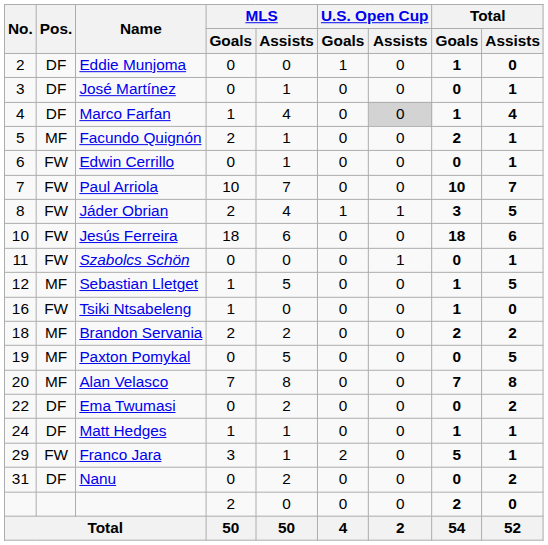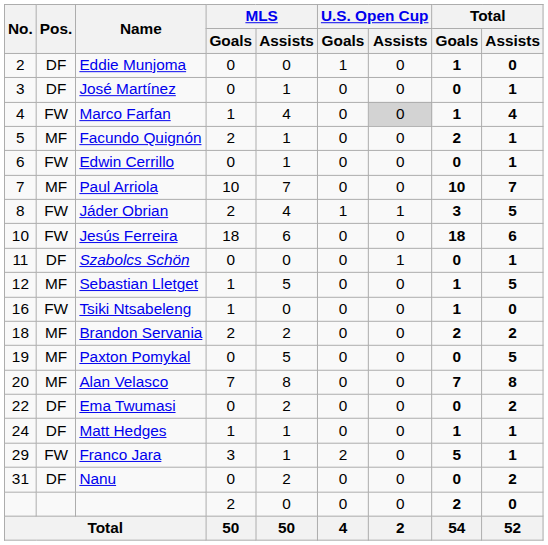 <table class="wikitable sortable" style="text-align: center;">
 <tr>
 <th rowspan="2">No.</th>
 <th rowspan="2">Pos.</th>
 <th rowspan="2">Name</th>
 <th colspan="2"><a href='#'>MLS</a></th>
 <th colspan="2"><a href='#'>U.S. Open Cup</a></th>
 <th colspan="2"><strong>Total</strong></th>
 </tr>
 <tr>
 <th>Goals</th>
 <th>Assists</th>
 <th>Goals</th>
 <th>Assists</th>
 <th>Goals</th>
 <th>Assists</th>
 </tr>
 <tr>
 <td>2</td>
 <td>DF</td>
 <td align=left> <a href='#'>Eddie Munjoma</a></td>
 <td>0</td>
 <td>0</td>
 <td>1</td>
 <td>0</td>
 <td><strong>1</strong></td>
 <td><strong>0</strong></td>
 </tr>
 <tr>
 <td>3</td>
 <td>DF</td>
 <td align=left> <a href='#'>José Martínez</a></td>
 <td>0</td>
 <td>1</td>
 <td>0</td>
 <td>0</td>
 <td><strong>0</strong></td>
 <td><strong>1</strong></td>
 </tr>
 <tr>
 <td>4</td>
-<td>DF</td>
+<td>FW</td>
 <td align=left> <a href='#'>Marco Farfan</a></td>
 <td>1</td>
 <td>4</td>
 <td>0</td>
 <td style="background: lightgrey;">0</td>
 <td><strong>1</strong></td>
 <td><strong>4</strong></td>
 </tr>
 <tr>
 <td>5</td>
 <td>MF</td>
 <td align=left> <a href='#'>Facundo Quignón</a></td>
 <td>2</td>
 <td>1</td>
 <td>0</td>
 <td>0</td>
 <td><strong>2</strong></td>
 <td><strong>1</strong></td>
 </tr>
 <tr>
 <td>6</td>
 <td>FW</td>
 <td align=left> <a href='#'>Edwin Cerrillo</a></td>
 <td>0</td>
 <td>1</td>
 <td>0</td>
 <td>0</td>
 <td><strong>0</strong></td>
 <td><strong>1</strong></td>
 </tr>
 <tr>
 <td>7</td>
-<td>FW</td>
+<td>MF</td>
 <td align=left> <a href='#'>Paul Arriola</a></td>
 <td>10</td>
 <td>7</td>
 <td>0</td>
 <td>0</td>
 <td><strong>10</strong></td>
 <td><strong>7</strong></td>
 </tr>
 <tr>
 <td>8</td>
 <td>FW</td>
 <td align=left> <a href='#'>Jáder Obrian</a></td>
 <td>2</td>
 <td>4</td>
 <td>1</td>
 <td>1</td>
 <td><strong>3</strong></td>
 <td><strong>5</strong></td>
 </tr>
 <tr>
 <td>10</td>
 <td>FW</td>
 <td align=left> <a href='#'>Jesús Ferreira</a></td>
 <td>18</td>
 <td>6</td>
 <td>0</td>
 <td>0</td>
 <td><strong>18</strong></td>
 <td><strong>6</strong></td>
 </tr>
 <tr>
 <td>11</td>
-<td>FW</td>
+<td>DF</td>
 <td align=left> <em><a href='#'>Szabolcs Schön</a></em></td>
 <td>0</td>
 <td>0</td>
 <td>0</td>
 <td>1</td>
 <td><strong>0</strong></td>
 <td><strong>1</strong></td>
 </tr>
 <tr>
 <td>12</td>
 <td>MF</td>
 <td align=left> <a href='#'>Sebastian Lletget</a></td>
 <td>1</td>
 <td>5</td>
 <td>0</td>
 <td>0</td>
 <td><strong>1</strong></td>
 <td><strong>5</strong></td>
 </tr>
 <tr>
 <td>16</td>
 <td>FW</td>
 <td align=left> <a href='#'>Tsiki Ntsabeleng</a></td>
 <td>1</td>
 <td>0</td>
 <td>0</td>
 <td>0</td>
 <td><strong>1</strong></td>
 <td><strong>0</strong></td>
 </tr>
 <tr>
 <td>18</td>
 <td>MF</td>
 <td align=left> <a href='#'>Brandon Servania</a></td>
 <td>2</td>
 <td>2</td>
 <td>0</td>
 <td>0</td>
 <td><strong>2</strong></td>
 <td><strong>2</strong></td>
 </tr>
 <tr>
 <td>19</td>
 <td>MF</td>
 <td align=left> <a href='#'>Paxton Pomykal</a></td>
 <td>0</td>
 <td>5</td>
 <td>0</td>
 <td>0</td>
 <td><strong>0</strong></td>
 <td><strong>5</strong></td>
 </tr>
 <tr>
 <td>20</td>
 <td>MF</td>
 <td align=left> <a href='#'>Alan Velasco</a></td>
 <td>7</td>
 <td>8</td>
 <td>0</td>
 <td>0</td>
 <td><strong>7</strong></td>
 <td><strong>8</strong></td>
 </tr>
 <tr>
 <td>22</td>
 <td>DF</td>
 <td align=left> <a href='#'>Ema Twumasi</a></td>
 <td>0</td>
 <td>2</td>
 <td>0</td>
 <td>0</td>
 <td><strong>0</strong></td>
 <td><strong>2</strong></td>
 </tr>
 <tr>
 <td>24</td>
 <td>DF</td>
 <td align=left> <a href='#'>Matt Hedges</a></td>
 <td>1</td>
 <td>1</td>
 <td>0</td>
 <td>0</td>
 <td><strong>1</strong></td>
 <td><strong>1</strong></td>
 </tr>
 <tr>
 <td>29</td>
 <td>FW</td>
 <td align=left> <a href='#'>Franco Jara</a></td>
 <td>3</td>
 <td>1</td>
 <td>2</td>
 <td>0</td>
 <td><strong>5</strong></td>
 <td><strong>1</strong></td>
 </tr>
 <tr>
 <td>31</td>
 <td>DF</td>
 <td align=left> <a href='#'>Nanu</a></td>
 <td>0</td>
 <td>2</td>
 <td>0</td>
 <td>0</td>
 <td><strong>0</strong></td>
 <td><strong>2</strong></td>
 </tr>
 <tr>
 <td></td>
 <td></td>
 <td {></td>
 <td>2</td>
 <td>0</td>
 <td>0</td>
 <td>0</td>
 <td><strong>2</strong></td>
 <td><strong>0</strong></td>
 </tr>
 <tr>
 <th colspan=3>Total</th>
 <th>50</th>
 <th>50</th>
 <th>4</th>
 <th>2</th>
 <th>54</th>
 <th>52</th>
 </tr>
 </table>
